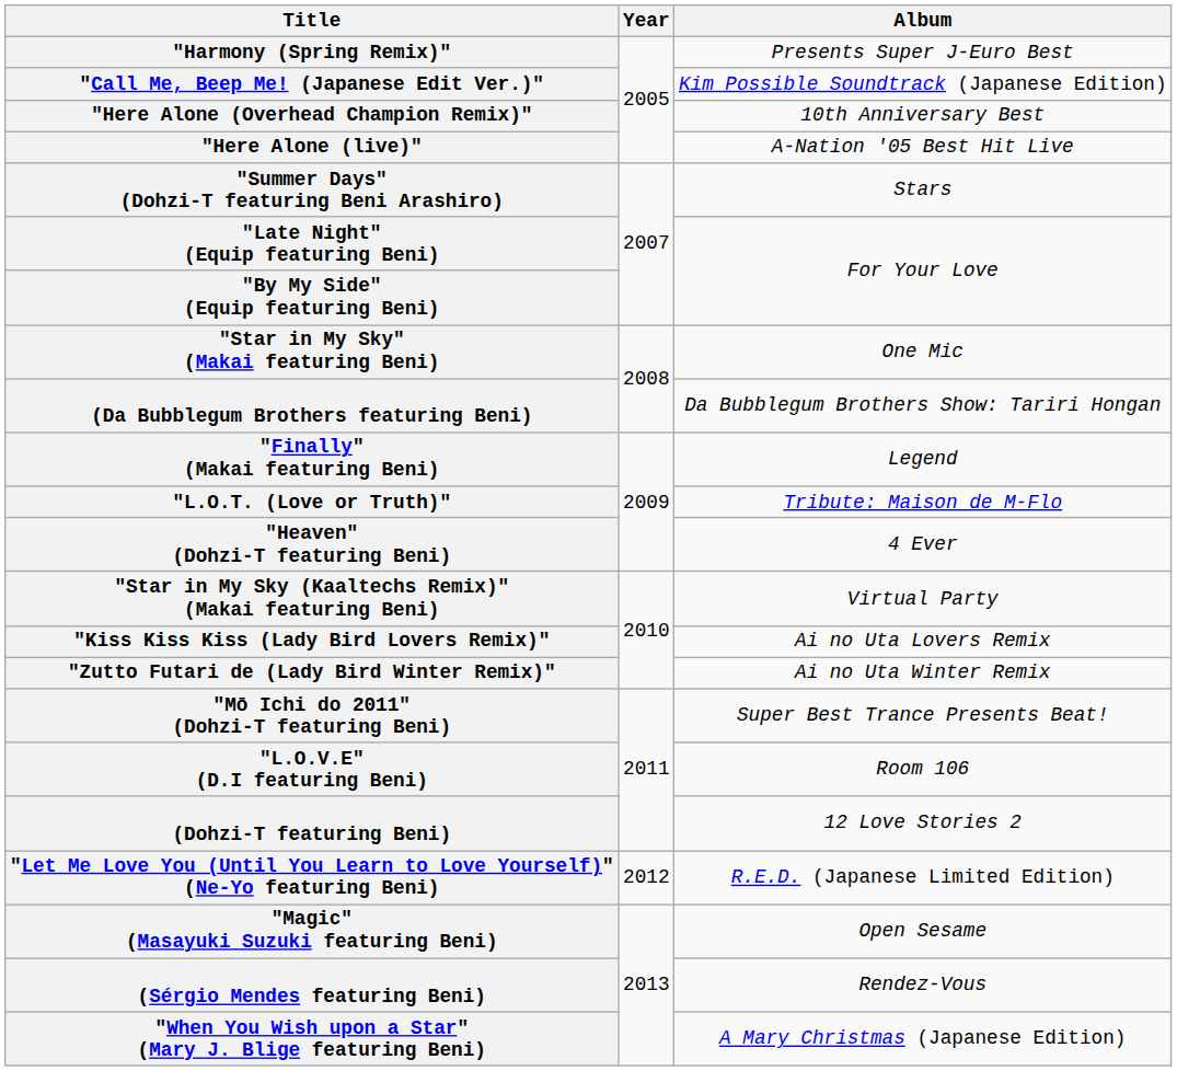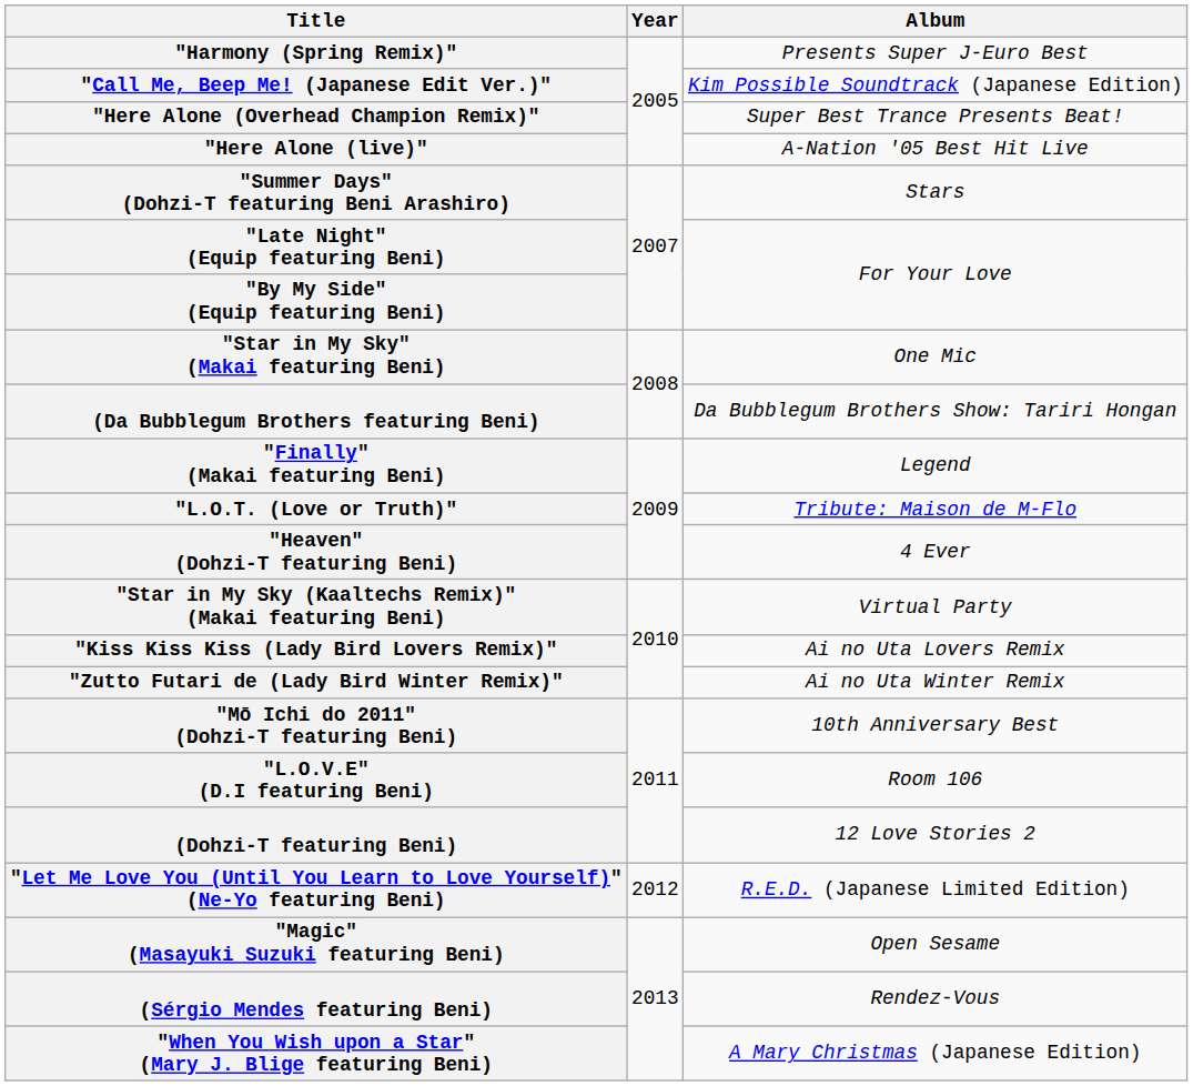 <table class="wikitable plainrowheaders" style="text-align:center;">
 <tr>
 <th scope="col">Title</th>
 <th scope="col">Year</th>
 <th scope="col">Album</th>
 </tr>
 <tr>
 <th scope="row">"Harmony (Spring Remix)"</th>
 <td rowspan="4">2005</td>
 <td><em> Presents Super J-Euro Best</em></td>
 </tr>
 <tr>
 <th scope="row">"<a href='#'>Call Me, Beep Me!</a> (Japanese Edit Ver.)"</th>
 <td><em><a href='#'>Kim Possible Soundtrack</a></em> <span>(Japanese Edition)</span></td>
 </tr>
 <tr>
 <th scope="row">"Here Alone (Overhead Champion Remix)"</th>
-<td><em>10th Anniversary Best</em></td>
+<td><em>Super Best Trance Presents Beat!</em></td>
 </tr>
 <tr>
 <th scope="row">"Here Alone (live)"</th>
 <td><em>A-Nation '05 Best Hit Live</em></td>
 </tr>
 <tr>
 <th scope="row">"Summer Days"<br><span>(Dohzi-T featuring Beni Arashiro)</span></th>
 <td rowspan="3">2007</td>
 <td><em>Stars</em></td>
 </tr>
 <tr>
 <th scope="row">"Late Night"<br><span>(Equip featuring Beni)</span></th>
 <td rowspan="2"><em>For Your Love</em></td>
 </tr>
 <tr>
 <th scope="row">"By My Side"<br><span>(Equip featuring Beni)</span></th>
 </tr>
 <tr>
 <th scope="row">"Star in My Sky"<br><span>(<a href='#'>Makai</a> featuring Beni)</span></th>
 <td rowspan="2">2008</td>
 <td><em>One Mic</em></td>
 </tr>
 <tr>
 <th scope="row"><br><span>(Da Bubblegum Brothers featuring Beni)</span></th>
 <td><em>Da Bubblegum Brothers Show: Tariri Hongan</em></td>
 </tr>
 <tr>
 <th scope="row">"<a href='#'>Finally</a>"<br><span>(Makai featuring Beni)</span></th>
 <td rowspan="3">2009</td>
 <td><em>Legend</em></td>
 </tr>
 <tr>
 <th scope="row">"L.O.T. (Love or Truth)"</th>
 <td><em><a href='#'>Tribute: Maison de M-Flo</a></em></td>
 </tr>
 <tr>
 <th scope="row">"Heaven"<br><span>(Dohzi-T featuring Beni)</span></th>
 <td><em>4 Ever</em></td>
 </tr>
 <tr>
 <th scope="row">"Star in My Sky (Kaaltechs Remix)"<br><span>(Makai featuring Beni)</span></th>
 <td rowspan="3">2010</td>
 <td><em>Virtual Party</em></td>
 </tr>
 <tr>
 <th scope="row">"Kiss Kiss Kiss (Lady Bird Lovers Remix)"</th>
 <td><em>Ai no Uta Lovers Remix</em></td>
 </tr>
 <tr>
 <th scope="row">"Zutto Futari de (Lady Bird Winter Remix)"</th>
 <td><em>Ai no Uta Winter Remix</em></td>
 </tr>
 <tr>
 <th scope="row">"Mō Ichi do 2011"<br><span>(Dohzi-T featuring Beni)</span></th>
 <td rowspan="3">2011</td>
-<td><em>Super Best Trance Presents Beat!</em></td>
+<td><em>10th Anniversary Best</em></td>
 </tr>
 <tr>
 <th scope="row">"L.O.V.E"<br><span>(D.I featuring Beni)</span></th>
 <td><em>Room 106</em></td>
 </tr>
 <tr>
 <th scope="row"><br><span>(Dohzi-T featuring Beni)</span></th>
 <td><em>12 Love Stories 2</em></td>
 </tr>
 <tr>
 <th scope="row">"<a href='#'>Let Me Love You (Until You Learn to Love Yourself)</a>"<br><span>(<a href='#'>Ne-Yo</a> featuring Beni)</span></th>
 <td rowspan="1">2012</td>
 <td><em><a href='#'>R.E.D.</a></em> <span>(Japanese Limited Edition)</span></td>
 </tr>
 <tr>
 <th scope="row">"Magic"<br><span>(<a href='#'>Masayuki Suzuki</a> featuring Beni)</span></th>
 <td rowspan="3">2013</td>
 <td><em>Open Sesame</em></td>
 </tr>
 <tr>
 <th scope="row"><br><span>(<a href='#'>Sérgio Mendes</a> featuring Beni)</span></th>
 <td><em>Rendez-Vous</em></td>
 </tr>
 <tr>
 <th scope="row">"<a href='#'>When You Wish upon a Star</a>"<br><span>(<a href='#'>Mary J. Blige</a> featuring Beni)</span></th>
 <td><em><a href='#'>A Mary Christmas</a></em> <span>(Japanese Edition)</span></td>
 </tr>
 </table>
